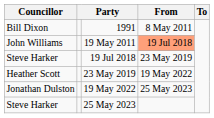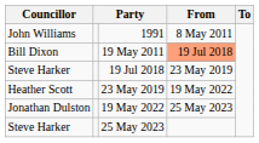 <table class=wikitable>
 <tr>
 <th>Councillor</th>
 <th colspan=2>Party</th>
 <th>From</th>
 <th>To</th>
 </tr>
 <tr>
-<td>Bill Dixon</td>
+<td>John Williams</td>
 <td></td>
 <td align=right>1991</td>
 <td align=right>8 May 2011</td>
 </tr>
 <tr>
-<td>John Williams</td>
+<td>Bill Dixon</td>
 <td></td>
 <td align=right>19 May 2011</td>
 <td align=right style="background: lightsalmon;">19 Jul 2018</td>
 </tr>
 <tr>
 <td>Steve Harker</td>
 <td></td>
 <td align=right>19 Jul 2018</td>
 <td align=right>23 May 2019</td>
 </tr>
 <tr>
 <td>Heather Scott</td>
 <td></td>
 <td align=right>23 May 2019</td>
 <td align=right>19 May 2022</td>
 </tr>
 <tr>
 <td>Jonathan Dulston</td>
 <td></td>
 <td align=right>19 May 2022</td>
 <td align=right>25 May 2023</td>
 </tr>
 <tr>
 <td>Steve Harker</td>
 <td></td>
 <td align=right>25 May 2023</td>
 <td align=right></td>
 </tr>
 </table>
